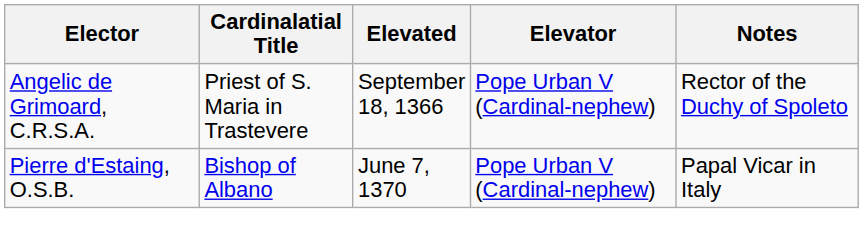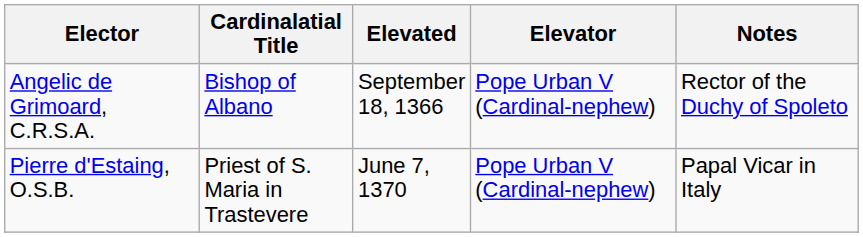 <table class="wikitable sortable" style="width:100%">
 <tr>
 <th width="*">Elector</th>
 <th width="18%">Cardinalatial Title</th>
 <th width="12%">Elevated</th>
 <th width="*">Elevator</th>
 <th width="*">Notes</th>
 </tr>
 <tr valign="top">
 <td><a href='#'>Angelic de Grimoard</a>, C.R.S.A.</td>
-<td>Priest of S. Maria in Trastevere</td>
+<td><a href='#'>Bishop of Albano</a></td>
 <td>September 18, 1366</td>
 <td><a href='#'>Pope Urban V</a> (<a href='#'>Cardinal-nephew</a>)</td>
 <td>Rector of the <a href='#'>Duchy of Spoleto</a></td>
 </tr>
 <tr valign="top">
 <td><a href='#'>Pierre d'Estaing</a>, O.S.B.</td>
-<td><a href='#'>Bishop of Albano</a></td>
+<td>Priest of S. Maria in Trastevere</td>
 <td>June 7, 1370</td>
 <td><a href='#'>Pope Urban V</a> (<a href='#'>Cardinal-nephew</a>)</td>
 <td>Papal Vicar in Italy</td>
 </tr>
 </table>
